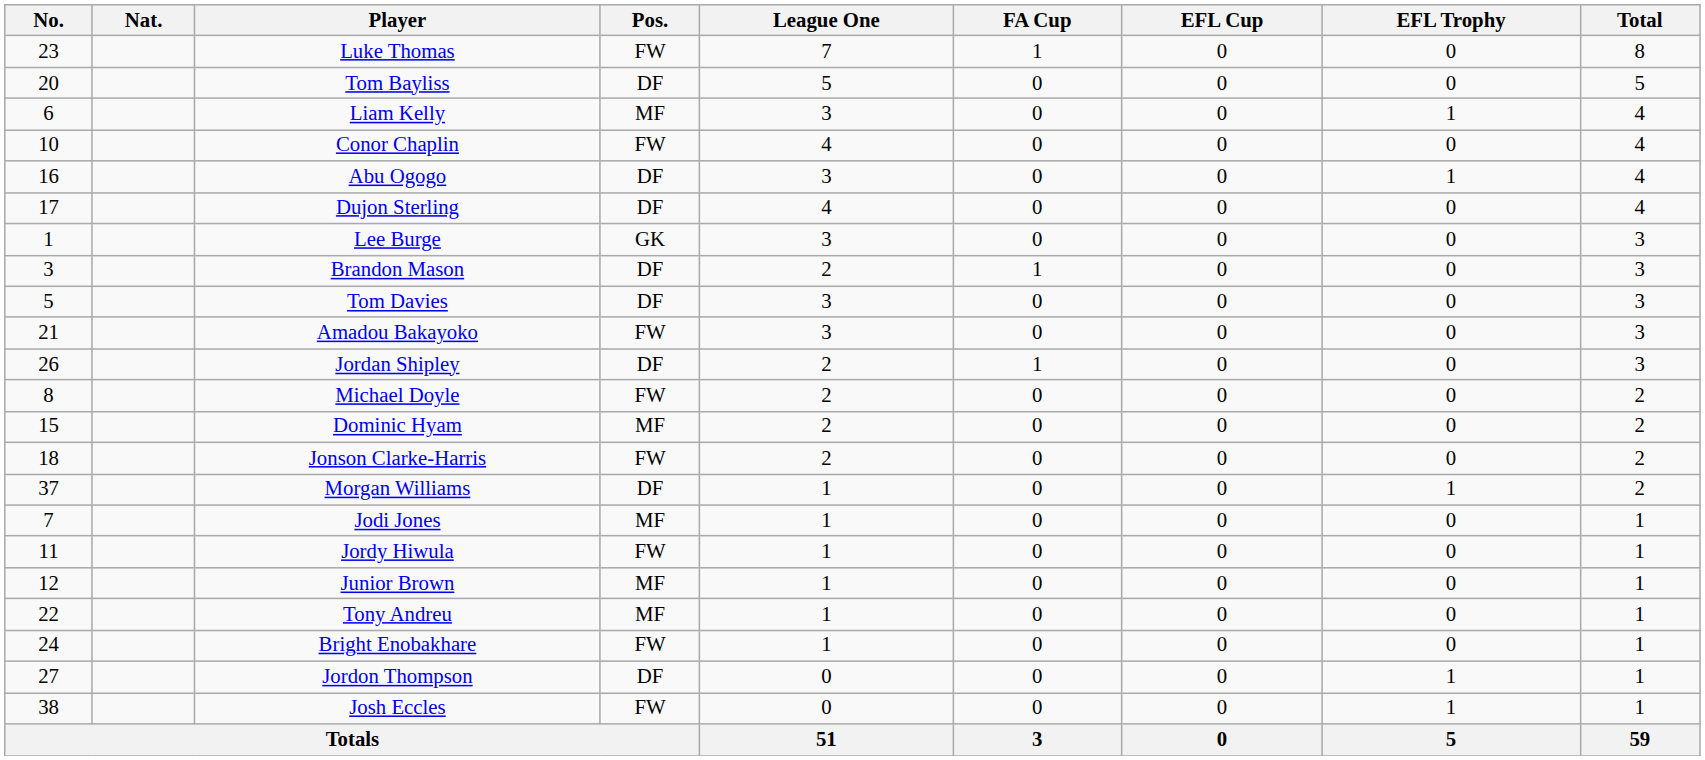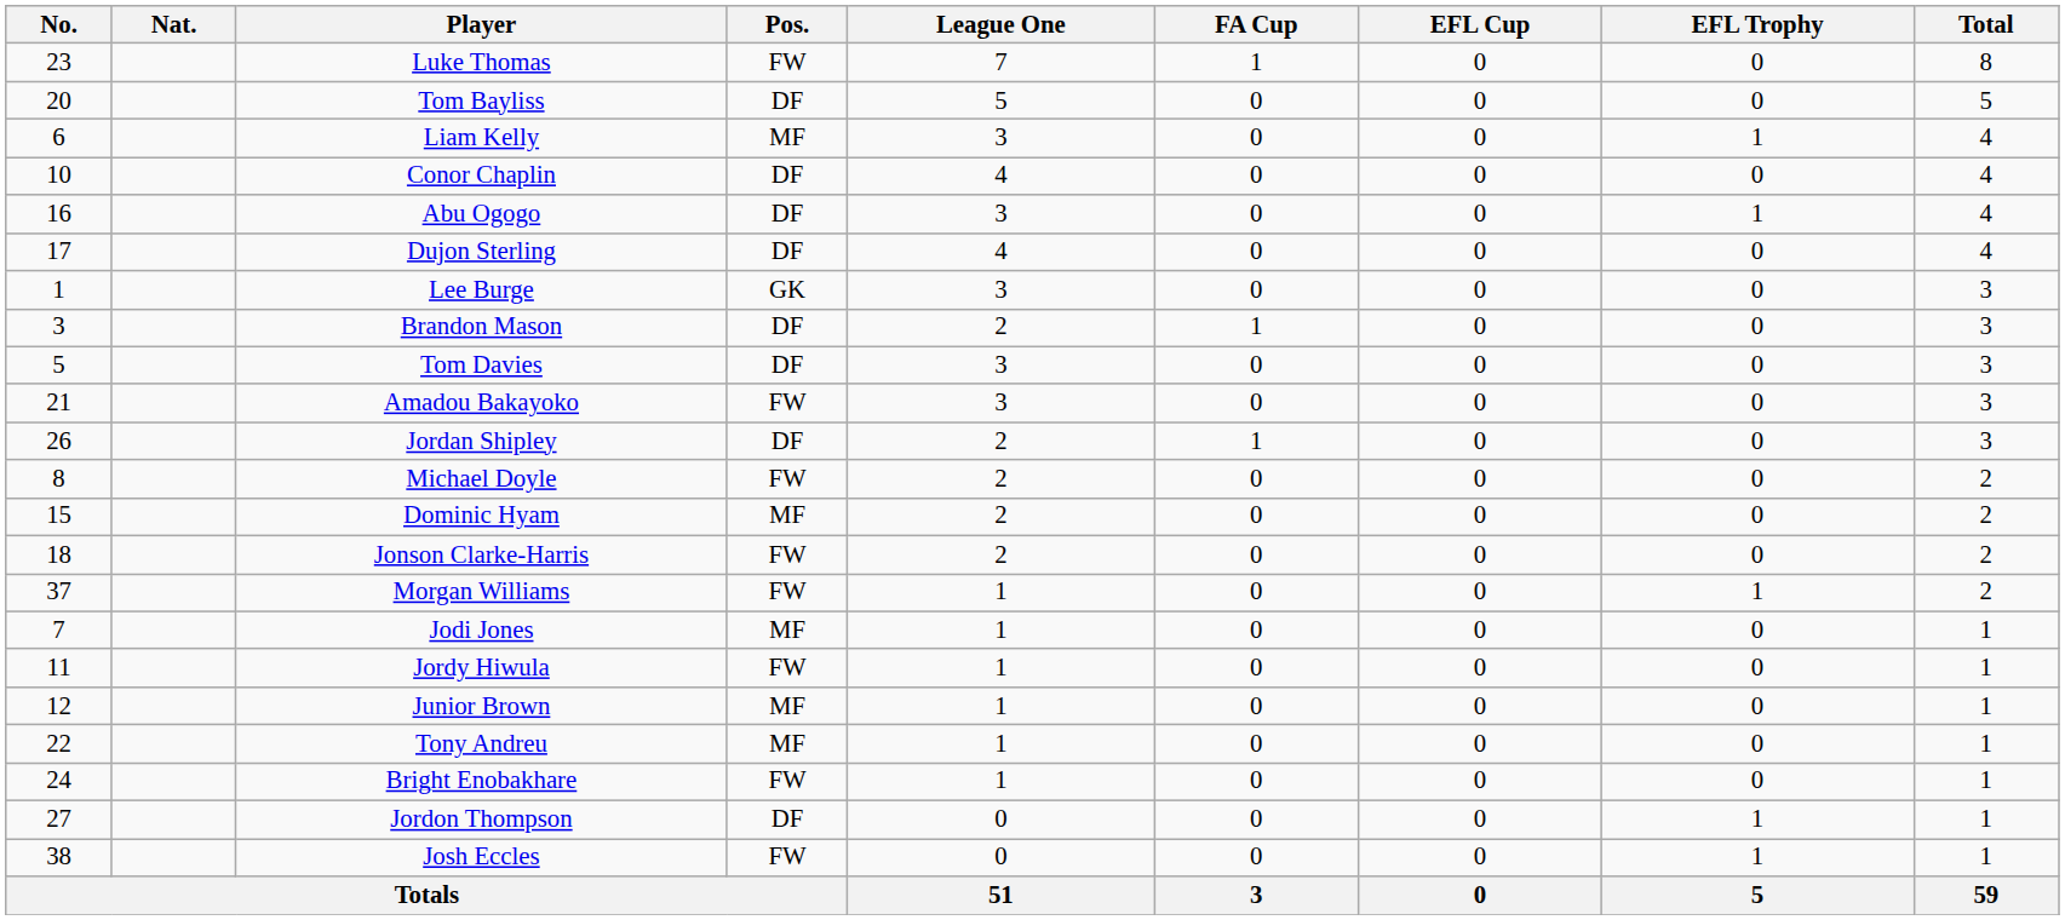 <table class="wikitable sortable alternance" style="font-size:85%; text-align:center; line-height:14px; width:70%;">
 <tr>
 <th>No.</th>
 <th>Nat.</th>
 <th>Player</th>
 <th>Pos.</th>
 <th>League One</th>
 <th>FA Cup</th>
 <th>EFL Cup</th>
 <th>EFL Trophy</th>
 <th>Total</th>
 </tr>
 <tr>
 <td>23</td>
 <td></td>
 <td><a href='#'>Luke Thomas</a></td>
 <td>FW</td>
 <td>7</td>
 <td>1</td>
 <td>0</td>
 <td>0</td>
 <td>8</td>
 </tr>
 <tr>
 <td>20</td>
 <td></td>
 <td><a href='#'>Tom Bayliss</a></td>
 <td>DF</td>
 <td>5</td>
 <td>0</td>
 <td>0</td>
 <td>0</td>
 <td>5</td>
 </tr>
 <tr>
 <td>6</td>
 <td></td>
 <td><a href='#'>Liam Kelly</a></td>
 <td>MF</td>
 <td>3</td>
 <td>0</td>
 <td>0</td>
 <td>1</td>
 <td>4</td>
 </tr>
 <tr>
 <td>10</td>
 <td></td>
 <td><a href='#'>Conor Chaplin</a></td>
-<td>FW</td>
+<td>DF</td>
 <td>4</td>
 <td>0</td>
 <td>0</td>
 <td>0</td>
 <td>4</td>
 </tr>
 <tr>
 <td>16</td>
 <td></td>
 <td><a href='#'>Abu Ogogo</a></td>
 <td>DF</td>
 <td>3</td>
 <td>0</td>
 <td>0</td>
 <td>1</td>
 <td>4</td>
 </tr>
 <tr>
 <td>17</td>
 <td></td>
 <td><a href='#'>Dujon Sterling</a></td>
 <td>DF</td>
 <td>4</td>
 <td>0</td>
 <td>0</td>
 <td>0</td>
 <td>4</td>
 </tr>
 <tr>
 <td>1</td>
 <td></td>
 <td><a href='#'>Lee Burge</a></td>
 <td>GK</td>
 <td>3</td>
 <td>0</td>
 <td>0</td>
 <td>0</td>
 <td>3</td>
 </tr>
 <tr>
 <td>3</td>
 <td></td>
 <td><a href='#'>Brandon Mason</a></td>
 <td>DF</td>
 <td>2</td>
 <td>1</td>
 <td>0</td>
 <td>0</td>
 <td>3</td>
 </tr>
 <tr>
 <td>5</td>
 <td></td>
 <td><a href='#'>Tom Davies</a></td>
 <td>DF</td>
 <td>3</td>
 <td>0</td>
 <td>0</td>
 <td>0</td>
 <td>3</td>
 </tr>
 <tr>
 <td>21</td>
 <td></td>
 <td><a href='#'>Amadou Bakayoko</a></td>
 <td>FW</td>
 <td>3</td>
 <td>0</td>
 <td>0</td>
 <td>0</td>
 <td>3</td>
 </tr>
 <tr>
 <td>26</td>
 <td></td>
 <td><a href='#'>Jordan Shipley</a></td>
 <td>DF</td>
 <td>2</td>
 <td>1</td>
 <td>0</td>
 <td>0</td>
 <td>3</td>
 </tr>
 <tr>
 <td>8</td>
 <td></td>
 <td><a href='#'>Michael Doyle</a></td>
 <td>FW</td>
 <td>2</td>
 <td>0</td>
 <td>0</td>
 <td>0</td>
 <td>2</td>
 </tr>
 <tr>
 <td>15</td>
 <td></td>
 <td><a href='#'>Dominic Hyam</a></td>
 <td>MF</td>
 <td>2</td>
 <td>0</td>
 <td>0</td>
 <td>0</td>
 <td>2</td>
 </tr>
 <tr>
 <td>18</td>
 <td></td>
 <td><a href='#'>Jonson Clarke-Harris</a></td>
 <td>FW</td>
 <td>2</td>
 <td>0</td>
 <td>0</td>
 <td>0</td>
 <td>2</td>
 </tr>
 <tr>
 <td>37</td>
 <td></td>
 <td><a href='#'>Morgan Williams</a></td>
-<td>DF</td>
+<td>FW</td>
 <td>1</td>
 <td>0</td>
 <td>0</td>
 <td>1</td>
 <td>2</td>
 </tr>
 <tr>
 <td>7</td>
 <td></td>
 <td><a href='#'>Jodi Jones</a></td>
 <td>MF</td>
 <td>1</td>
 <td>0</td>
 <td>0</td>
 <td>0</td>
 <td>1</td>
 </tr>
 <tr>
 <td>11</td>
 <td></td>
 <td><a href='#'>Jordy Hiwula</a></td>
 <td>FW</td>
 <td>1</td>
 <td>0</td>
 <td>0</td>
 <td>0</td>
 <td>1</td>
 </tr>
 <tr>
 <td>12</td>
 <td></td>
 <td><a href='#'>Junior Brown</a></td>
 <td>MF</td>
 <td>1</td>
 <td>0</td>
 <td>0</td>
 <td>0</td>
 <td>1</td>
 </tr>
 <tr>
 <td>22</td>
 <td></td>
 <td><a href='#'>Tony Andreu</a></td>
 <td>MF</td>
 <td>1</td>
 <td>0</td>
 <td>0</td>
 <td>0</td>
 <td>1</td>
 </tr>
 <tr>
 <td>24</td>
 <td></td>
 <td><a href='#'>Bright Enobakhare</a></td>
 <td>FW</td>
 <td>1</td>
 <td>0</td>
 <td>0</td>
 <td>0</td>
 <td>1</td>
 </tr>
 <tr>
 <td>27</td>
 <td></td>
 <td><a href='#'>Jordon Thompson</a></td>
 <td>DF</td>
 <td>0</td>
 <td>0</td>
 <td>0</td>
 <td>1</td>
 <td>1</td>
 </tr>
 <tr>
 <td>38</td>
 <td></td>
 <td><a href='#'>Josh Eccles</a></td>
 <td>FW</td>
 <td>0</td>
 <td>0</td>
 <td>0</td>
 <td>1</td>
 <td>1</td>
 </tr>
 <tr class="sortbottom">
 <th colspan="4">Totals</th>
 <th>51</th>
 <th>3</th>
 <th>0</th>
 <th>5</th>
 <th>59</th>
 </tr>
 </table>
